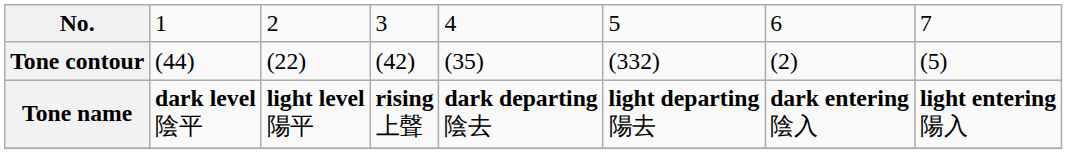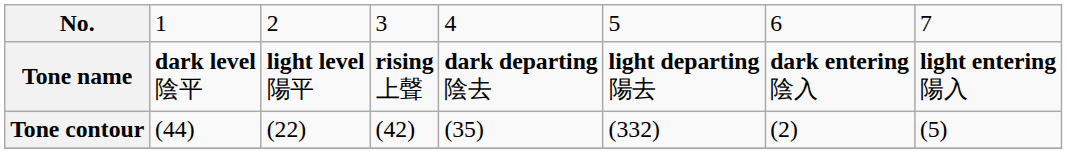 <table class="wikitable">
 <tr>
 <th>No.</th>
 <td>1</td>
 <td>2</td>
 <td>3</td>
 <td>4</td>
 <td>5</td>
 <td>6</td>
 <td>7</td>
 </tr>
 <tr>
+<th>Tone name</th>
+<td><strong>dark level</strong><br>陰平</td>
+<td><strong>light level</strong><br>陽平</td>
+<td><strong>rising</strong><br>上聲</td>
+<td><strong>dark departing</strong><br>陰去</td>
+<td><strong>light departing</strong><br>陽去</td>
+<td><strong>dark entering</strong><br>陰入</td>
+<td><strong>light entering</strong><br>陽入</td>
+</tr>
+<tr>
 <th>Tone contour</th>
 <td> (44)</td>
 <td> (22)</td>
 <td> (42)</td>
 <td> (35)</td>
 <td> (332)</td>
 <td> (2)</td>
 <td> (5)</td>
 </tr>
 <tr>
-<th>Tone name</th>
-<td><strong>dark level</strong><br>陰平</td>
-<td><strong>light level</strong><br>陽平</td>
-<td><strong>rising</strong><br>上聲</td>
-<td><strong>dark departing</strong><br>陰去</td>
-<td><strong>light departing</strong><br>陽去</td>
-<td><strong>dark entering</strong><br>陰入</td>
-<td><strong>light entering</strong><br>陽入</td>
-</tr>
-<tr>
 </tr>
 </table>
